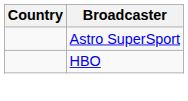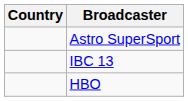 <table class="wikitable">
 <tr>
 <th align=center>Country</th>
 <th align=center>Broadcaster</th>
 </tr>
 <tr>
 <td></td>
 <td><a href='#'>Astro SuperSport</a></td>
 </tr>
 <tr>
 <td></td>
+<td><a href='#'>IBC 13</a></td>
+</tr>
+<tr>
+<td></td>
 <td><a href='#'>HBO</a></td>
 </tr>
 </table>
